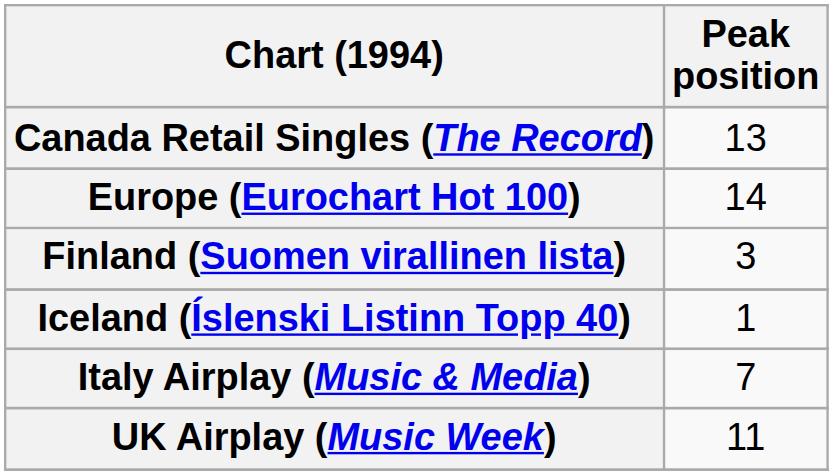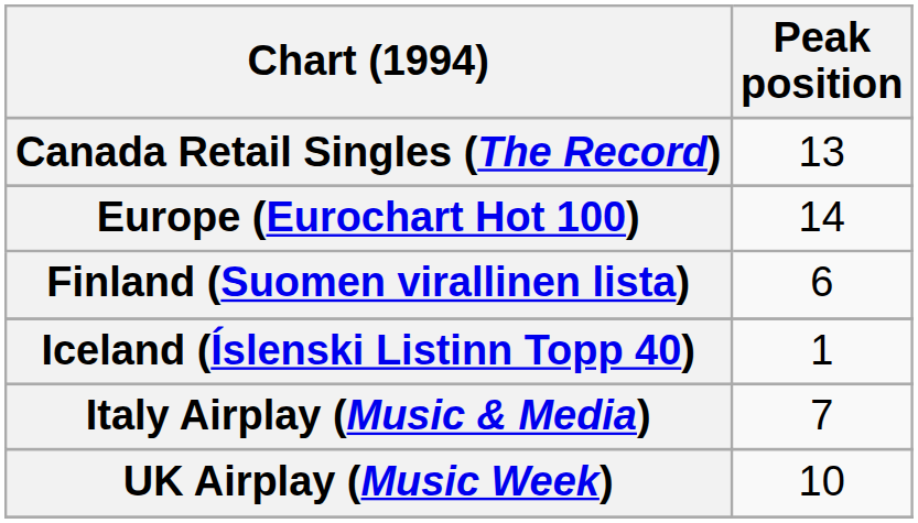 <table class="wikitable sortable plainrowheaders" style="text-align:center">
 <tr>
 <th>Chart (1994)</th>
 <th>Peak<br>position</th>
 </tr>
 <tr>
 </tr>
 <tr>
 </tr>
 <tr>
 </tr>
 <tr>
 <th scope="row">Canada Retail Singles (<em><a href='#'>The Record</a></em>)</th>
 <td>13</td>
 </tr>
 <tr>
 </tr>
 <tr>
 <th scope="row">Europe (<a href='#'>Eurochart Hot 100</a>)</th>
 <td>14</td>
 </tr>
 <tr>
 <th scope="row">Finland (<a href='#'>Suomen virallinen lista</a>)</th>
-<td>3</td>
+<td>6</td>
 </tr>
 <tr>
 </tr>
 <tr>
 <th scope="row">Iceland (<a href='#'>Íslenski Listinn Topp 40</a>)</th>
 <td>1</td>
 </tr>
 <tr>
 </tr>
 <tr>
 <th scope="row">Italy Airplay (<em><a href='#'>Music & Media</a></em>)</th>
 <td>7</td>
 </tr>
 <tr>
 </tr>
 <tr>
 </tr>
 <tr>
 </tr>
 <tr>
 </tr>
 <tr>
 </tr>
 <tr>
 </tr>
 <tr>
 </tr>
 <tr>
 </tr>
 <tr>
 <th scope="row">UK Airplay (<em><a href='#'>Music Week</a></em>)</th>
-<td>11</td>
+<td>10</td>
 </tr>
 <tr>
 </tr>
 <tr>
 </tr>
 <tr>
 </tr>
 <tr>
 </tr>
 <tr>
 </tr>
 </table>
